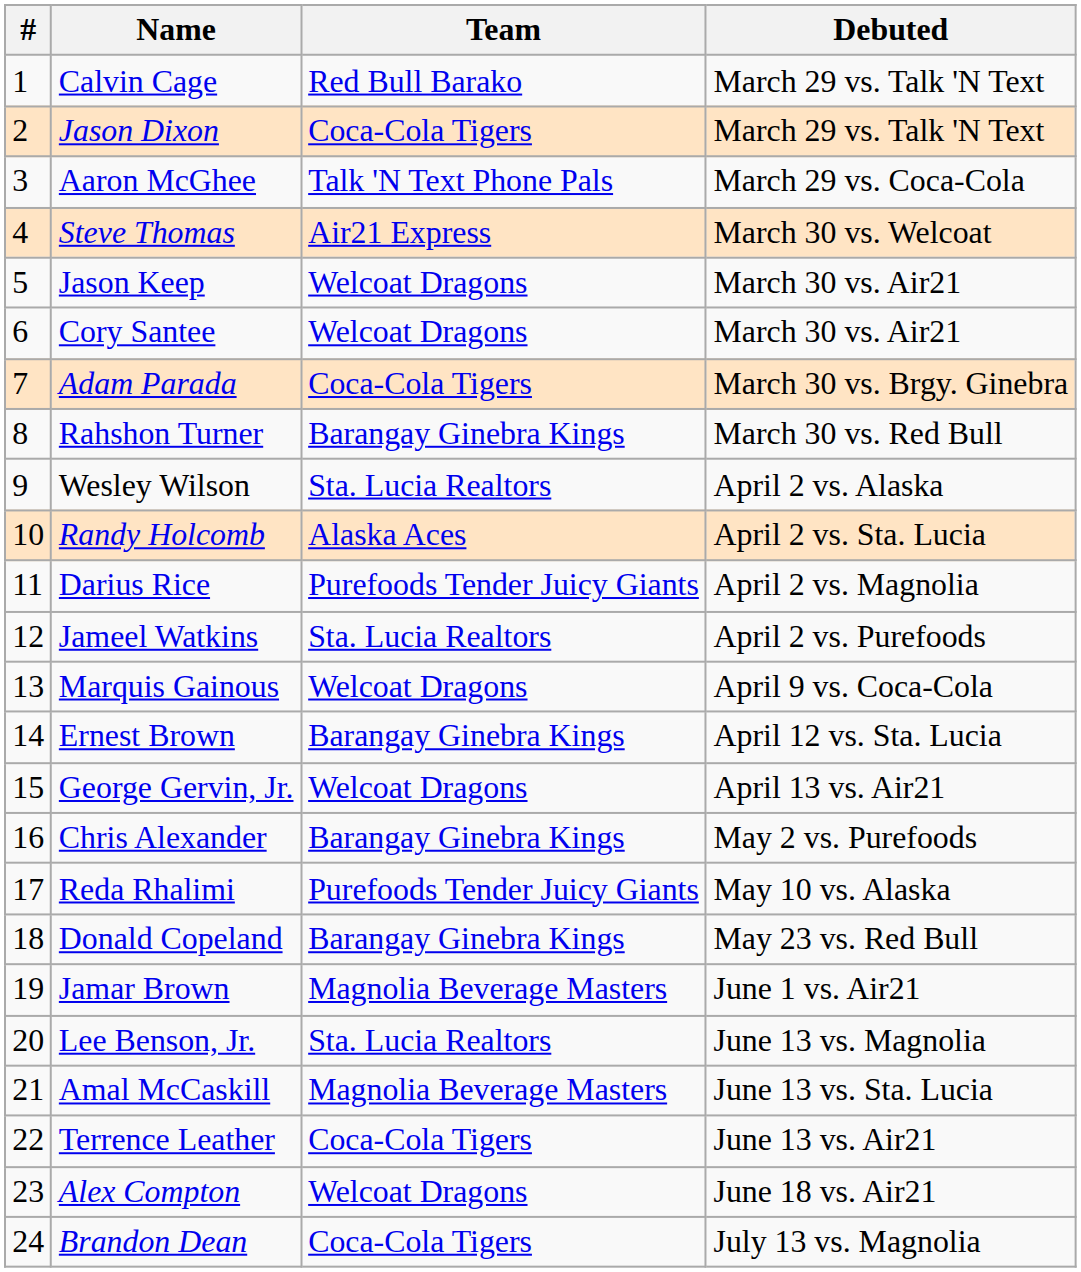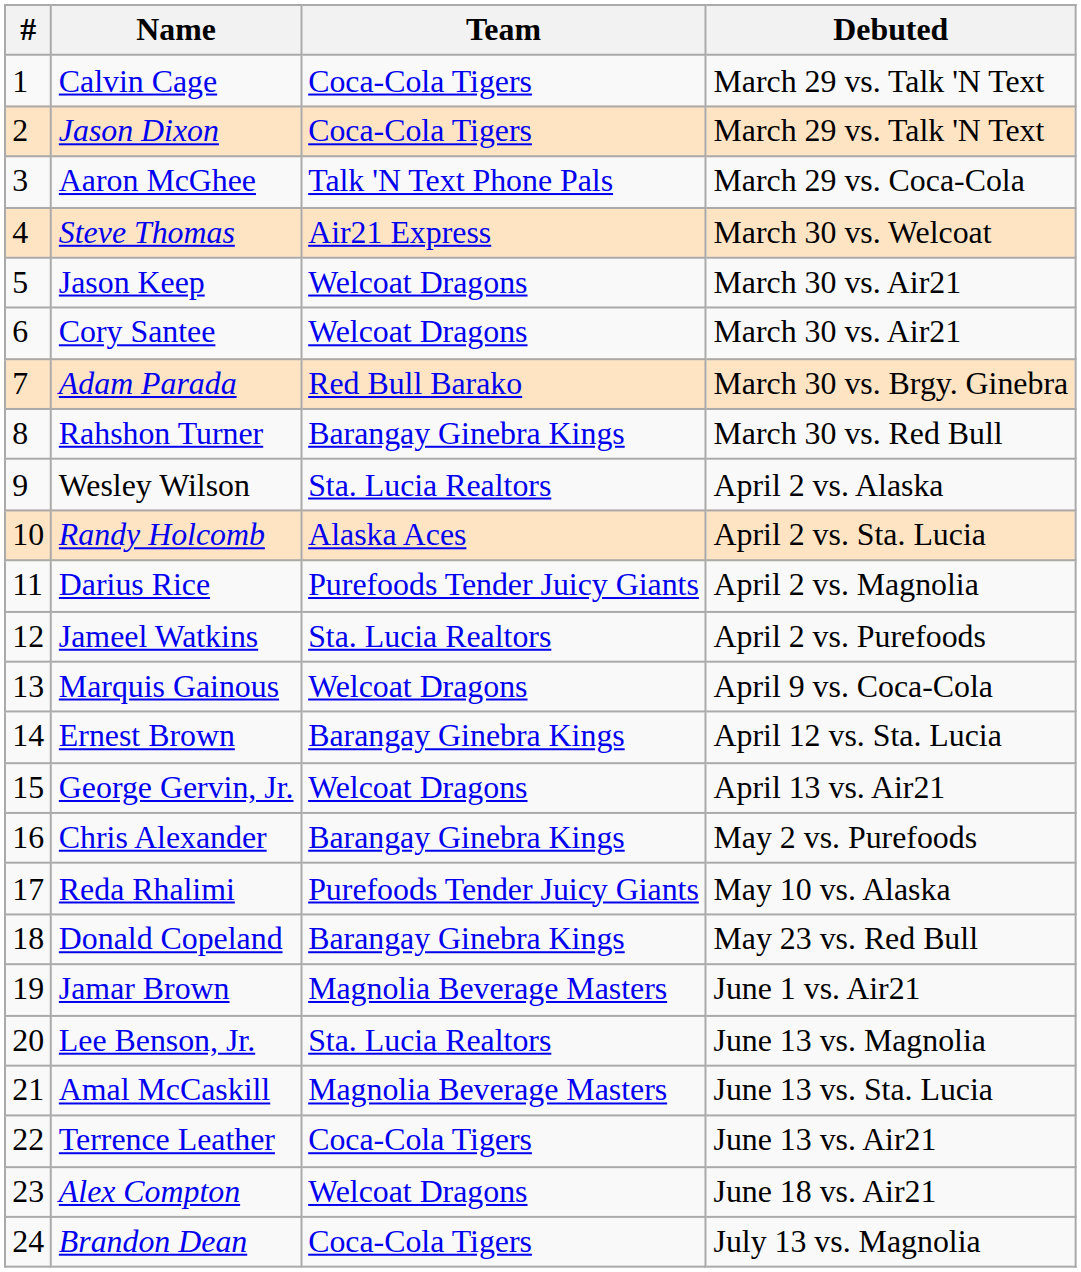 <table class="wikitable">
 <tr>
 <th>#</th>
 <th>Name</th>
 <th>Team</th>
 <th>Debuted</th>
 </tr>
 <tr>
 <td>1</td>
 <td> <a href='#'>Calvin Cage</a></td>
-<td><a href='#'>Red Bull Barako</a></td>
+<td><a href='#'>Coca-Cola Tigers</a></td>
 <td>March 29 vs. Talk 'N Text</td>
 </tr>
 <tr bgcolor=#FFE4C4>
 <td>2</td>
 <td> <em><a href='#'>Jason Dixon</a></em></td>
 <td><a href='#'>Coca-Cola Tigers</a></td>
 <td>March 29 vs. Talk 'N Text</td>
 </tr>
 <tr>
 <td>3</td>
 <td> <a href='#'>Aaron McGhee</a></td>
 <td><a href='#'>Talk 'N Text Phone Pals</a></td>
 <td>March 29 vs. Coca-Cola</td>
 </tr>
 <tr bgcolor=#FFE4C4>
 <td>4</td>
 <td> <em><a href='#'>Steve Thomas</a></em></td>
 <td><a href='#'>Air21 Express</a></td>
 <td>March 30 vs. Welcoat</td>
 </tr>
 <tr>
 <td>5</td>
 <td> <a href='#'>Jason Keep</a></td>
 <td><a href='#'>Welcoat Dragons</a></td>
 <td>March 30 vs. Air21</td>
 </tr>
 <tr>
 <td>6</td>
 <td> <a href='#'>Cory Santee</a></td>
 <td><a href='#'>Welcoat Dragons</a></td>
 <td>March 30 vs. Air21</td>
 </tr>
 <tr bgcolor=#FFE4C4>
 <td>7</td>
 <td> <em><a href='#'>Adam Parada</a></em></td>
-<td><a href='#'>Coca-Cola Tigers</a></td>
+<td><a href='#'>Red Bull Barako</a></td>
 <td>March 30 vs. Brgy. Ginebra</td>
 </tr>
 <tr>
 <td>8</td>
 <td> <a href='#'>Rahshon Turner</a></td>
 <td><a href='#'>Barangay Ginebra Kings</a></td>
 <td>March 30 vs. Red Bull</td>
 </tr>
 <tr>
 <td>9</td>
 <td> Wesley Wilson</td>
 <td><a href='#'>Sta. Lucia Realtors</a></td>
 <td>April 2 vs. Alaska</td>
 </tr>
 <tr bgcolor=#FFE4C4>
 <td>10</td>
 <td> <em><a href='#'>Randy Holcomb</a></em></td>
 <td><a href='#'>Alaska Aces</a></td>
 <td>April 2 vs. Sta. Lucia</td>
 </tr>
 <tr>
 <td>11</td>
 <td> <a href='#'>Darius Rice</a></td>
 <td><a href='#'>Purefoods Tender Juicy Giants</a></td>
 <td>April 2 vs. Magnolia</td>
 </tr>
 <tr>
 <td>12</td>
 <td> <a href='#'>Jameel Watkins</a></td>
 <td><a href='#'>Sta. Lucia Realtors</a></td>
 <td>April 2 vs. Purefoods</td>
 </tr>
 <tr>
 <td>13</td>
 <td> <a href='#'>Marquis Gainous</a></td>
 <td><a href='#'>Welcoat Dragons</a></td>
 <td>April 9 vs. Coca-Cola</td>
 </tr>
 <tr>
 <td>14</td>
 <td> <a href='#'>Ernest Brown</a></td>
 <td><a href='#'>Barangay Ginebra Kings</a></td>
 <td>April 12 vs. Sta. Lucia</td>
 </tr>
 <tr>
 <td>15</td>
 <td> <a href='#'>George Gervin, Jr.</a></td>
 <td><a href='#'>Welcoat Dragons</a></td>
 <td>April 13 vs. Air21</td>
 </tr>
 <tr>
 <td>16</td>
 <td> <a href='#'>Chris Alexander</a></td>
 <td><a href='#'>Barangay Ginebra Kings</a></td>
 <td>May 2 vs. Purefoods</td>
 </tr>
 <tr>
 <td>17</td>
 <td> <a href='#'>Reda Rhalimi</a></td>
 <td><a href='#'>Purefoods Tender Juicy Giants</a></td>
 <td>May 10 vs. Alaska</td>
 </tr>
 <tr>
 <td>18</td>
 <td> <a href='#'>Donald Copeland</a></td>
 <td><a href='#'>Barangay Ginebra Kings</a></td>
 <td>May 23 vs. Red Bull</td>
 </tr>
 <tr>
 <td>19</td>
 <td> <a href='#'>Jamar Brown</a></td>
 <td><a href='#'>Magnolia Beverage Masters</a></td>
 <td>June 1 vs. Air21</td>
 </tr>
 <tr>
 <td>20</td>
 <td> <a href='#'>Lee Benson, Jr.</a></td>
 <td><a href='#'>Sta. Lucia Realtors</a></td>
 <td>June 13 vs. Magnolia</td>
 </tr>
 <tr>
 <td>21</td>
 <td> <a href='#'>Amal McCaskill</a></td>
 <td><a href='#'>Magnolia Beverage Masters</a></td>
 <td>June 13 vs. Sta. Lucia</td>
 </tr>
 <tr>
 <td>22</td>
 <td> <a href='#'>Terrence Leather</a></td>
 <td><a href='#'>Coca-Cola Tigers</a></td>
 <td>June 13 vs. Air21</td>
 </tr>
 <tr>
 <td>23</td>
 <td> <em><a href='#'>Alex Compton</a></em></td>
 <td><a href='#'>Welcoat Dragons</a></td>
 <td>June 18 vs. Air21</td>
 </tr>
 <tr>
 <td>24</td>
 <td> <em><a href='#'>Brandon Dean</a></em></td>
 <td><a href='#'>Coca-Cola Tigers</a></td>
 <td>July 13 vs. Magnolia</td>
 </tr>
 </table>
